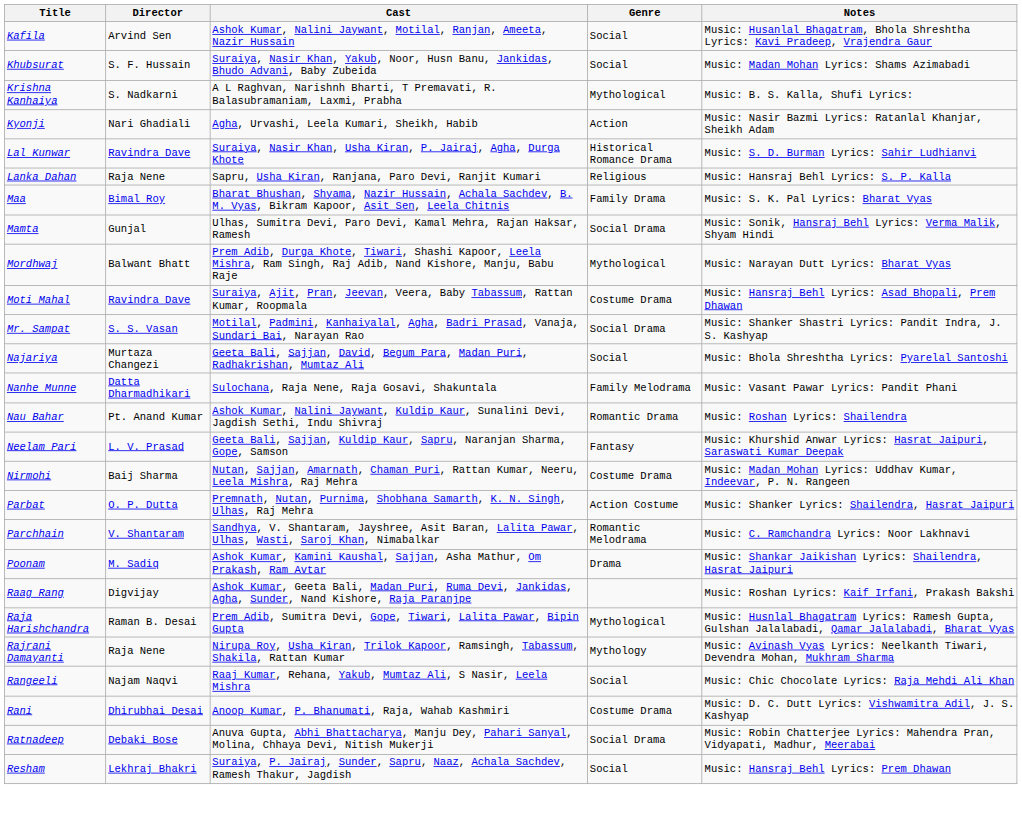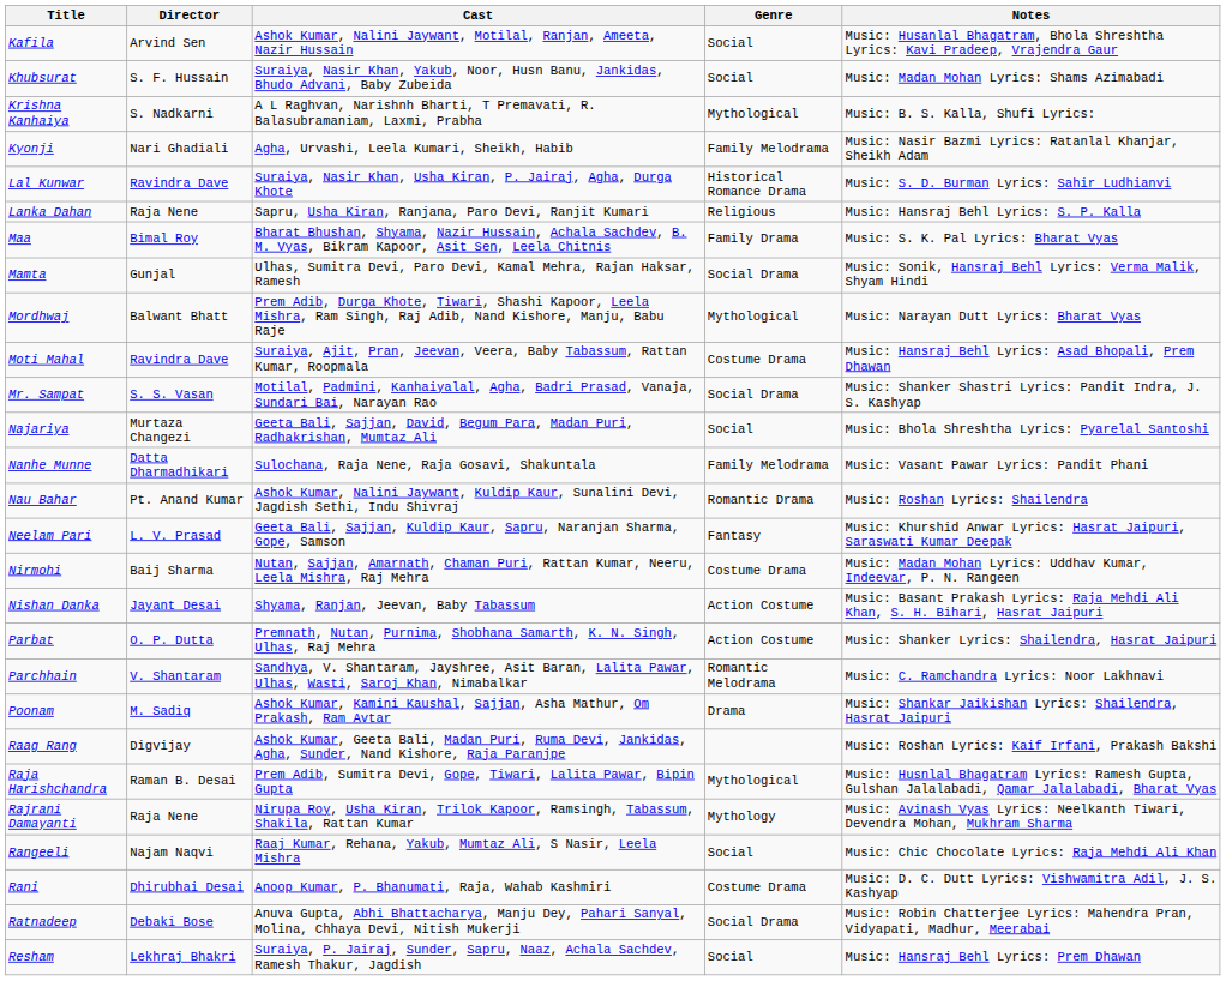 <table class="wikitable">
 <tr>
 <th>Title</th>
 <th>Director</th>
 <th>Cast</th>
 <th>Genre</th>
 <th>Notes</th>
 </tr>
 <tr>
 <td><em><a href='#'>Kafila</a></em></td>
 <td>Arvind Sen</td>
 <td><a href='#'>Ashok Kumar</a>, <a href='#'>Nalini Jaywant</a>, <a href='#'>Motilal</a>, <a href='#'>Ranjan</a>, <a href='#'>Ameeta</a>, <a href='#'>Nazir Hussain</a></td>
 <td>Social</td>
 <td>Music: <a href='#'>Husanlal Bhagatram</a>, Bhola Shreshtha Lyrics: <a href='#'>Kavi Pradeep</a>, <a href='#'>Vrajendra Gaur</a></td>
 </tr>
 <tr>
 <td><em><a href='#'>Khubsurat</a></em></td>
 <td>S. F. Hussain</td>
 <td><a href='#'>Suraiya</a>, <a href='#'>Nasir Khan</a>, <a href='#'>Yakub</a>, Noor, Husn Banu, <a href='#'>Jankidas</a>, <a href='#'>Bhudo Advani</a>, Baby Zubeida</td>
 <td>Social</td>
 <td>Music: <a href='#'>Madan Mohan</a> Lyrics: Shams Azimabadi</td>
 </tr>
 <tr>
 <td><em><a href='#'>Krishna Kanhaiya</a></em></td>
 <td>S. Nadkarni</td>
 <td>A L Raghvan, Narishnh Bharti, T Premavati, R. Balasubramaniam, Laxmi, Prabha</td>
 <td>Mythological</td>
 <td>Music: B. S. Kalla, Shufi Lyrics:</td>
 </tr>
 <tr>
 <td><em><a href='#'>Kyonji</a></em></td>
 <td>Nari Ghadiali</td>
 <td><a href='#'>Agha</a>, Urvashi, Leela Kumari, Sheikh, Habib</td>
-<td>Action</td>
+<td>Family Melodrama</td>
 <td>Music: Nasir Bazmi Lyrics: Ratanlal Khanjar, Sheikh Adam</td>
 </tr>
 <tr>
 <td><em><a href='#'>Lal Kunwar</a></em></td>
 <td><a href='#'>Ravindra Dave</a></td>
 <td><a href='#'>Suraiya</a>, <a href='#'>Nasir Khan</a>, <a href='#'>Usha Kiran</a>, <a href='#'>P. Jairaj</a>, <a href='#'>Agha</a>, <a href='#'>Durga Khote</a></td>
 <td>Historical Romance Drama</td>
 <td>Music: <a href='#'>S. D. Burman</a> Lyrics: <a href='#'>Sahir Ludhianvi</a></td>
 </tr>
 <tr>
 <td><em><a href='#'>Lanka Dahan</a></em></td>
 <td>Raja Nene</td>
 <td>Sapru, <a href='#'>Usha Kiran</a>, Ranjana, Paro Devi, Ranjit Kumari</td>
 <td>Religious</td>
 <td>Music: Hansraj Behl Lyrics: <a href='#'>S. P. Kalla</a></td>
 </tr>
 <tr>
 <td><em><a href='#'>Maa</a></em></td>
 <td><a href='#'>Bimal Roy</a></td>
 <td><a href='#'>Bharat Bhushan</a>, <a href='#'>Shyama</a>, <a href='#'>Nazir Hussain</a>, <a href='#'>Achala Sachdev</a>, <a href='#'>B. M. Vyas</a>, Bikram Kapoor, <a href='#'>Asit Sen</a>, <a href='#'>Leela Chitnis</a></td>
 <td>Family Drama</td>
 <td>Music: S. K. Pal Lyrics: <a href='#'>Bharat Vyas</a></td>
 </tr>
 <tr>
 <td><em><a href='#'>Mamta</a></em></td>
 <td>Gunjal</td>
 <td>Ulhas, Sumitra Devi, Paro Devi, Kamal Mehra, Rajan Haksar, Ramesh</td>
 <td>Social Drama</td>
 <td>Music: Sonik, <a href='#'>Hansraj Behl</a> Lyrics: <a href='#'>Verma Malik</a>, Shyam Hindi</td>
 </tr>
 <tr>
 <td><em><a href='#'>Mordhwaj</a></em></td>
 <td>Balwant Bhatt</td>
 <td><a href='#'>Prem Adib</a>, <a href='#'>Durga Khote</a>, <a href='#'>Tiwari</a>, Shashi Kapoor, <a href='#'>Leela Mishra</a>, Ram Singh, Raj Adib, Nand Kishore, Manju, Babu Raje</td>
 <td>Mythological</td>
 <td>Music: Narayan Dutt Lyrics: <a href='#'>Bharat Vyas</a></td>
 </tr>
 <tr>
 <td><em><a href='#'>Moti Mahal</a></em></td>
 <td><a href='#'>Ravindra Dave</a></td>
 <td><a href='#'>Suraiya</a>, <a href='#'>Ajit</a>, <a href='#'>Pran</a>, <a href='#'>Jeevan</a>, Veera, Baby <a href='#'>Tabassum</a>, Rattan Kumar, Roopmala</td>
 <td>Costume Drama</td>
 <td>Music: <a href='#'>Hansraj Behl</a> Lyrics: <a href='#'>Asad Bhopali</a>, <a href='#'>Prem Dhawan</a></td>
 </tr>
 <tr>
 <td><em><a href='#'>Mr. Sampat</a></em></td>
 <td><a href='#'>S. S. Vasan</a></td>
 <td><a href='#'>Motilal</a>, <a href='#'>Padmini</a>, <a href='#'>Kanhaiyalal</a>, <a href='#'>Agha</a>, <a href='#'>Badri Prasad</a>, Vanaja, <a href='#'>Sundari Bai</a>, Narayan Rao</td>
 <td>Social Drama</td>
 <td>Music: Shanker Shastri Lyrics: Pandit Indra, J. S. Kashyap</td>
 </tr>
 <tr>
 <td><em><a href='#'>Najariya</a></em></td>
 <td>Murtaza Changezi</td>
 <td><a href='#'>Geeta Bali</a>, <a href='#'>Sajjan</a>, <a href='#'>David</a>, <a href='#'>Begum Para</a>, <a href='#'>Madan Puri</a>, <a href='#'>Radhakrishan</a>, <a href='#'>Mumtaz Ali</a></td>
 <td>Social</td>
 <td>Music: Bhola Shreshtha Lyrics: <a href='#'>Pyarelal Santoshi</a></td>
 </tr>
 <tr>
 <td><em><a href='#'>Nanhe Munne</a></em></td>
 <td><a href='#'>Datta Dharmadhikari</a></td>
 <td><a href='#'>Sulochana</a>, Raja Nene, Raja Gosavi, Shakuntala</td>
 <td>Family Melodrama</td>
 <td>Music: Vasant Pawar Lyrics: Pandit Phani</td>
 </tr>
 <tr>
 <td><em><a href='#'>Nau Bahar</a></em></td>
 <td>Pt. Anand Kumar</td>
 <td><a href='#'>Ashok Kumar</a>, <a href='#'>Nalini Jaywant</a>, <a href='#'>Kuldip Kaur</a>, Sunalini Devi, Jagdish Sethi, Indu Shivraj</td>
 <td>Romantic Drama</td>
 <td>Music: <a href='#'>Roshan</a> Lyrics: <a href='#'>Shailendra</a></td>
 </tr>
 <tr>
 <td><em><a href='#'>Neelam Pari</a></em></td>
 <td><a href='#'>L. V. Prasad</a></td>
 <td><a href='#'>Geeta Bali</a>, <a href='#'>Sajjan</a>, <a href='#'>Kuldip Kaur</a>, <a href='#'>Sapru</a>, Naranjan Sharma, <a href='#'>Gope</a>, Samson</td>
 <td>Fantasy</td>
 <td>Music: Khurshid Anwar Lyrics: <a href='#'>Hasrat Jaipuri</a>, <a href='#'>Saraswati Kumar Deepak</a></td>
 </tr>
 <tr>
 <td><em><a href='#'>Nirmohi</a></em></td>
 <td>Baij Sharma</td>
 <td><a href='#'>Nutan</a>, <a href='#'>Sajjan</a>, <a href='#'>Amarnath</a>, <a href='#'>Chaman Puri</a>, Rattan Kumar, Neeru, <a href='#'>Leela Mishra</a>, Raj Mehra</td>
 <td>Costume Drama</td>
 <td>Music: <a href='#'>Madan Mohan</a> Lyrics: Uddhav Kumar, <a href='#'>Indeevar</a>, P. N. Rangeen</td>
 </tr>
 <tr>
+<td><em><a href='#'>Nishan Danka</a></em></td>
+<td><a href='#'>Jayant Desai</a></td>
+<td><a href='#'>Shyama</a>, <a href='#'>Ranjan</a>, Jeevan, Baby <a href='#'>Tabassum</a></td>
+<td>Action Costume</td>
+<td>Music: Basant Prakash Lyrics: <a href='#'>Raja Mehdi Ali Khan</a>, <a href='#'>S. H. Bihari</a>, <a href='#'>Hasrat Jaipuri</a></td>
+</tr>
+<tr>
 <td><em><a href='#'>Parbat</a></em></td>
 <td><a href='#'>O. P. Dutta</a></td>
 <td><a href='#'>Premnath</a>, <a href='#'>Nutan</a>, <a href='#'>Purnima</a>, <a href='#'>Shobhana Samarth</a>, <a href='#'>K. N. Singh</a>, <a href='#'>Ulhas</a>, Raj Mehra</td>
 <td>Action Costume</td>
 <td>Music: Shanker Lyrics: <a href='#'>Shailendra</a>, <a href='#'>Hasrat Jaipuri</a></td>
 </tr>
 <tr>
 <td><em><a href='#'>Parchhain</a></em></td>
 <td><a href='#'>V. Shantaram</a></td>
 <td><a href='#'>Sandhya</a>, V. Shantaram, Jayshree, Asit Baran, <a href='#'>Lalita Pawar</a>, <a href='#'>Ulhas</a>, <a href='#'>Wasti</a>, <a href='#'>Saroj Khan</a>, Nimabalkar</td>
 <td>Romantic Melodrama</td>
 <td>Music: <a href='#'>C. Ramchandra</a> Lyrics: Noor Lakhnavi</td>
 </tr>
 <tr>
 <td><em><a href='#'>Poonam</a></em></td>
 <td><a href='#'>M. Sadiq</a></td>
 <td><a href='#'>Ashok Kumar</a>, <a href='#'>Kamini Kaushal</a>, <a href='#'>Sajjan</a>, Asha Mathur, <a href='#'>Om Prakash</a>, <a href='#'>Ram Avtar</a></td>
 <td>Drama</td>
 <td>Music: <a href='#'>Shankar Jaikishan</a> Lyrics: <a href='#'>Shailendra</a>, <a href='#'>Hasrat Jaipuri</a></td>
 </tr>
 <tr>
 <td><em><a href='#'>Raag Rang</a></em></td>
 <td>Digvijay</td>
 <td><a href='#'>Ashok Kumar</a>, Geeta Bali, <a href='#'>Madan Puri</a>, <a href='#'>Ruma Devi</a>, <a href='#'>Jankidas</a>, <a href='#'>Agha</a>, <a href='#'>Sunder</a>, Nand Kishore, <a href='#'>Raja Paranjpe</a></td>
 <td></td>
 <td>Music: Roshan Lyrics: <a href='#'>Kaif Irfani</a>, Prakash Bakshi</td>
 </tr>
 <tr>
 <td><em><a href='#'>Raja Harishchandra</a></em></td>
 <td>Raman B. Desai</td>
 <td><a href='#'>Prem Adib</a>, Sumitra Devi, <a href='#'>Gope</a>, <a href='#'>Tiwari</a>, <a href='#'>Lalita Pawar</a>, <a href='#'>Bipin Gupta</a></td>
 <td>Mythological</td>
 <td>Music: <a href='#'>Husnlal Bhagatram</a> Lyrics:  Ramesh Gupta, Gulshan Jalalabadi, <a href='#'>Qamar Jalalabadi</a>, <a href='#'>Bharat Vyas</a></td>
 </tr>
 <tr>
 <td><em><a href='#'>Rajrani Damayanti</a></em></td>
 <td>Raja Nene</td>
 <td><a href='#'>Nirupa Roy</a>, <a href='#'>Usha Kiran</a>, <a href='#'>Trilok Kapoor</a>, Ramsingh, <a href='#'>Tabassum</a>, <a href='#'>Shakila</a>, Rattan Kumar</td>
 <td>Mythology</td>
 <td>Music: <a href='#'>Avinash Vyas</a> Lyrics: Neelkanth Tiwari, Devendra Mohan, <a href='#'>Mukhram Sharma</a></td>
 </tr>
 <tr>
 <td><em><a href='#'>Rangeeli</a></em></td>
 <td>Najam Naqvi</td>
 <td><a href='#'>Raaj Kumar</a>, Rehana, <a href='#'>Yakub</a>, <a href='#'>Mumtaz Ali</a>, S Nasir, <a href='#'>Leela Mishra</a></td>
 <td>Social</td>
 <td>Music: Chic Chocolate Lyrics: <a href='#'>Raja Mehdi Ali Khan</a></td>
 </tr>
 <tr>
 <td><em><a href='#'>Rani</a></em></td>
 <td><a href='#'>Dhirubhai Desai</a></td>
 <td><a href='#'>Anoop Kumar</a>, <a href='#'>P. Bhanumati</a>, Raja, Wahab Kashmiri</td>
 <td>Costume Drama</td>
 <td>Music: D. C. Dutt Lyrics: <a href='#'>Vishwamitra Adil</a>, J. S. Kashyap</td>
 </tr>
 <tr>
 <td><em><a href='#'>Ratnadeep</a></em></td>
 <td><a href='#'>Debaki Bose</a></td>
 <td>Anuva Gupta, <a href='#'>Abhi Bhattacharya</a>, Manju Dey, <a href='#'>Pahari Sanyal</a>, Molina, Chhaya Devi, Nitish Mukerji</td>
 <td>Social Drama</td>
 <td>Music: Robin Chatterjee Lyrics: Mahendra Pran, Vidyapati, Madhur, <a href='#'>Meerabai</a></td>
 </tr>
 <tr>
 <td><em><a href='#'>Resham</a></em></td>
 <td><a href='#'>Lekhraj Bhakri</a></td>
 <td><a href='#'>Suraiya</a>, <a href='#'>P. Jairaj</a>, <a href='#'>Sunder</a>, <a href='#'>Sapru</a>, <a href='#'>Naaz</a>, <a href='#'>Achala Sachdev</a>, Ramesh Thakur, Jagdish</td>
 <td>Social</td>
 <td>Music: <a href='#'>Hansraj Behl</a> Lyrics: <a href='#'>Prem Dhawan</a></td>
 </tr>
 </table>
